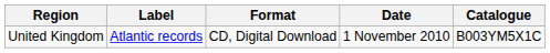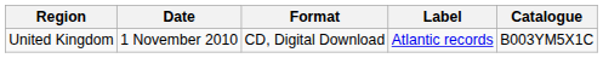 <table class=wikitable>
 <tr>
 <th>Region</th>
+<th>Date</th>
+<th>Format</th>
 <th>Label</th>
-<th>Format</th>
-<th>Date</th>
 <th>Catalogue</th>
 </tr>
 <tr>
 <td>United Kingdom</td>
+<td>1 November 2010</td>
+<td>CD, Digital Download</td>
 <td><a href='#'>Atlantic records</a></td>
-<td>CD, Digital Download</td>
-<td>1 November 2010</td>
 <td>B003YM5X1C</td>
 </tr>
 </table>
